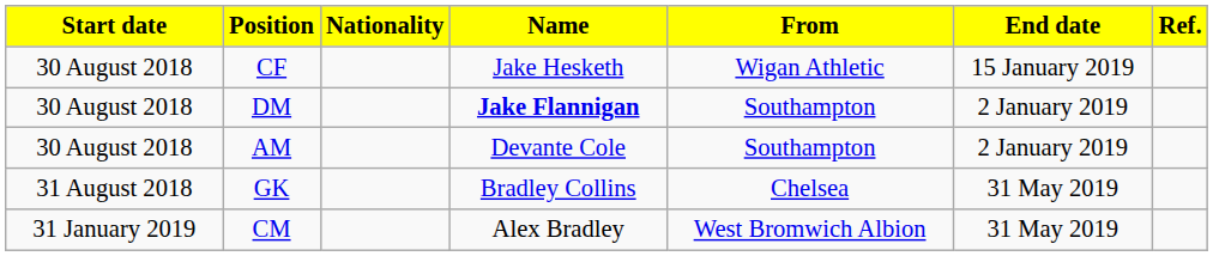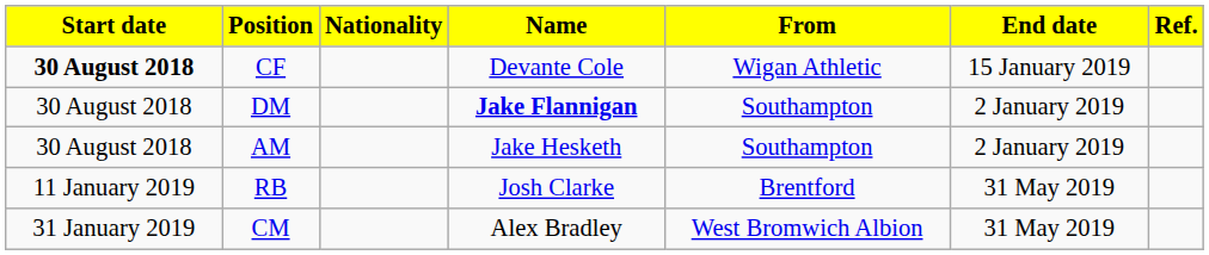 <table class="wikitable"  style="text-align:center; font-size:90%; ">
 <tr>
 <th style="background:#FFFF00; color:#000000; width:120px;">Start date</th>
 <th style="background:#FFFF00; color:#000000; width:50px;">Position</th>
 <th style="background:#FFFF00; color:#000000; width:50px;">Nationality</th>
 <th style="background:#FFFF00; color:#000000; width:120px;">Name</th>
 <th style="background:#FFFF00; color:#000000; width:160px;">From</th>
 <th style="background:#FFFF00; color:#000000; width:110px;">End date</th>
 <th style="background:#FFFF00; color:#000000; width:25px;">Ref.</th>
 </tr>
 <tr>
-<td>30 August 2018</td>
+<td><strong>30 August 2018</strong></td>
 <td><a href='#'>CF</a></td>
 <td></td>
-<td><a href='#'>Jake Hesketh</a></td>
+<td><a href='#'>Devante Cole</a></td>
 <td><a href='#'>Wigan Athletic</a></td>
 <td>15 January 2019</td>
 <td></td>
 </tr>
 <tr>
 <td>30 August 2018</td>
 <td><a href='#'>DM</a></td>
 <td></td>
 <td><strong><a href='#'>Jake Flannigan</a></strong></td>
 <td><a href='#'>Southampton</a></td>
 <td>2 January 2019</td>
 <td></td>
 </tr>
 <tr>
 <td>30 August 2018</td>
 <td><a href='#'>AM</a></td>
 <td></td>
-<td><a href='#'>Devante Cole</a></td>
+<td><a href='#'>Jake Hesketh</a></td>
 <td><a href='#'>Southampton</a></td>
 <td>2 January 2019</td>
 <td></td>
 </tr>
 <tr>
-<td>31 August 2018</td>
-<td><a href='#'>GK</a></td>
+<td>11 January 2019</td>
+<td><a href='#'>RB</a></td>
 <td></td>
-<td><a href='#'>Bradley Collins</a></td>
-<td><a href='#'>Chelsea</a></td>
+<td><a href='#'>Josh Clarke</a></td>
+<td><a href='#'>Brentford</a></td>
 <td>31 May 2019</td>
 <td></td>
 </tr>
 <tr>
 <td>31 January 2019</td>
 <td><a href='#'>CM</a></td>
 <td></td>
 <td>Alex Bradley</td>
 <td><a href='#'>West Bromwich Albion</a></td>
 <td>31 May 2019</td>
 <td></td>
 </tr>
 </table>
